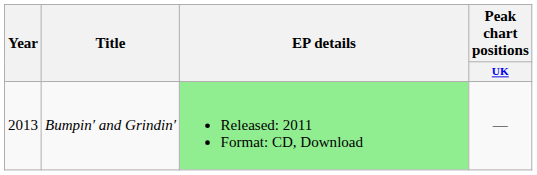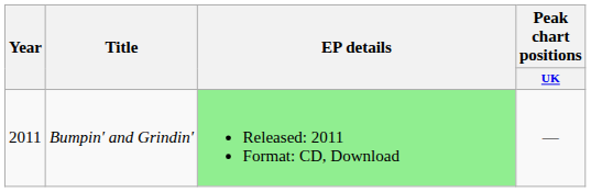 <table class="wikitable" border="1">
 <tr>
 <th rowspan="2">Year</th>
 <th rowspan="2">Title</th>
 <th rowspan="2" width="300">EP details</th>
 <th>Peak chart positions</th>
 </tr>
 <tr>
 <th style="width:3em;font-size:75%;"><a href='#'>UK</a><br></th>
 </tr>
 <tr>
-<td>2013</td>
+<td>2011</td>
 <td><em>Bumpin′ and Grindin′</em></td>
 <td style="background: lightgreen;"><br><ul><li>Released: 2011</li><li>Format: CD, Download</li></ul></td>
 <td align="center">—</td>
 </tr>
 </table>
